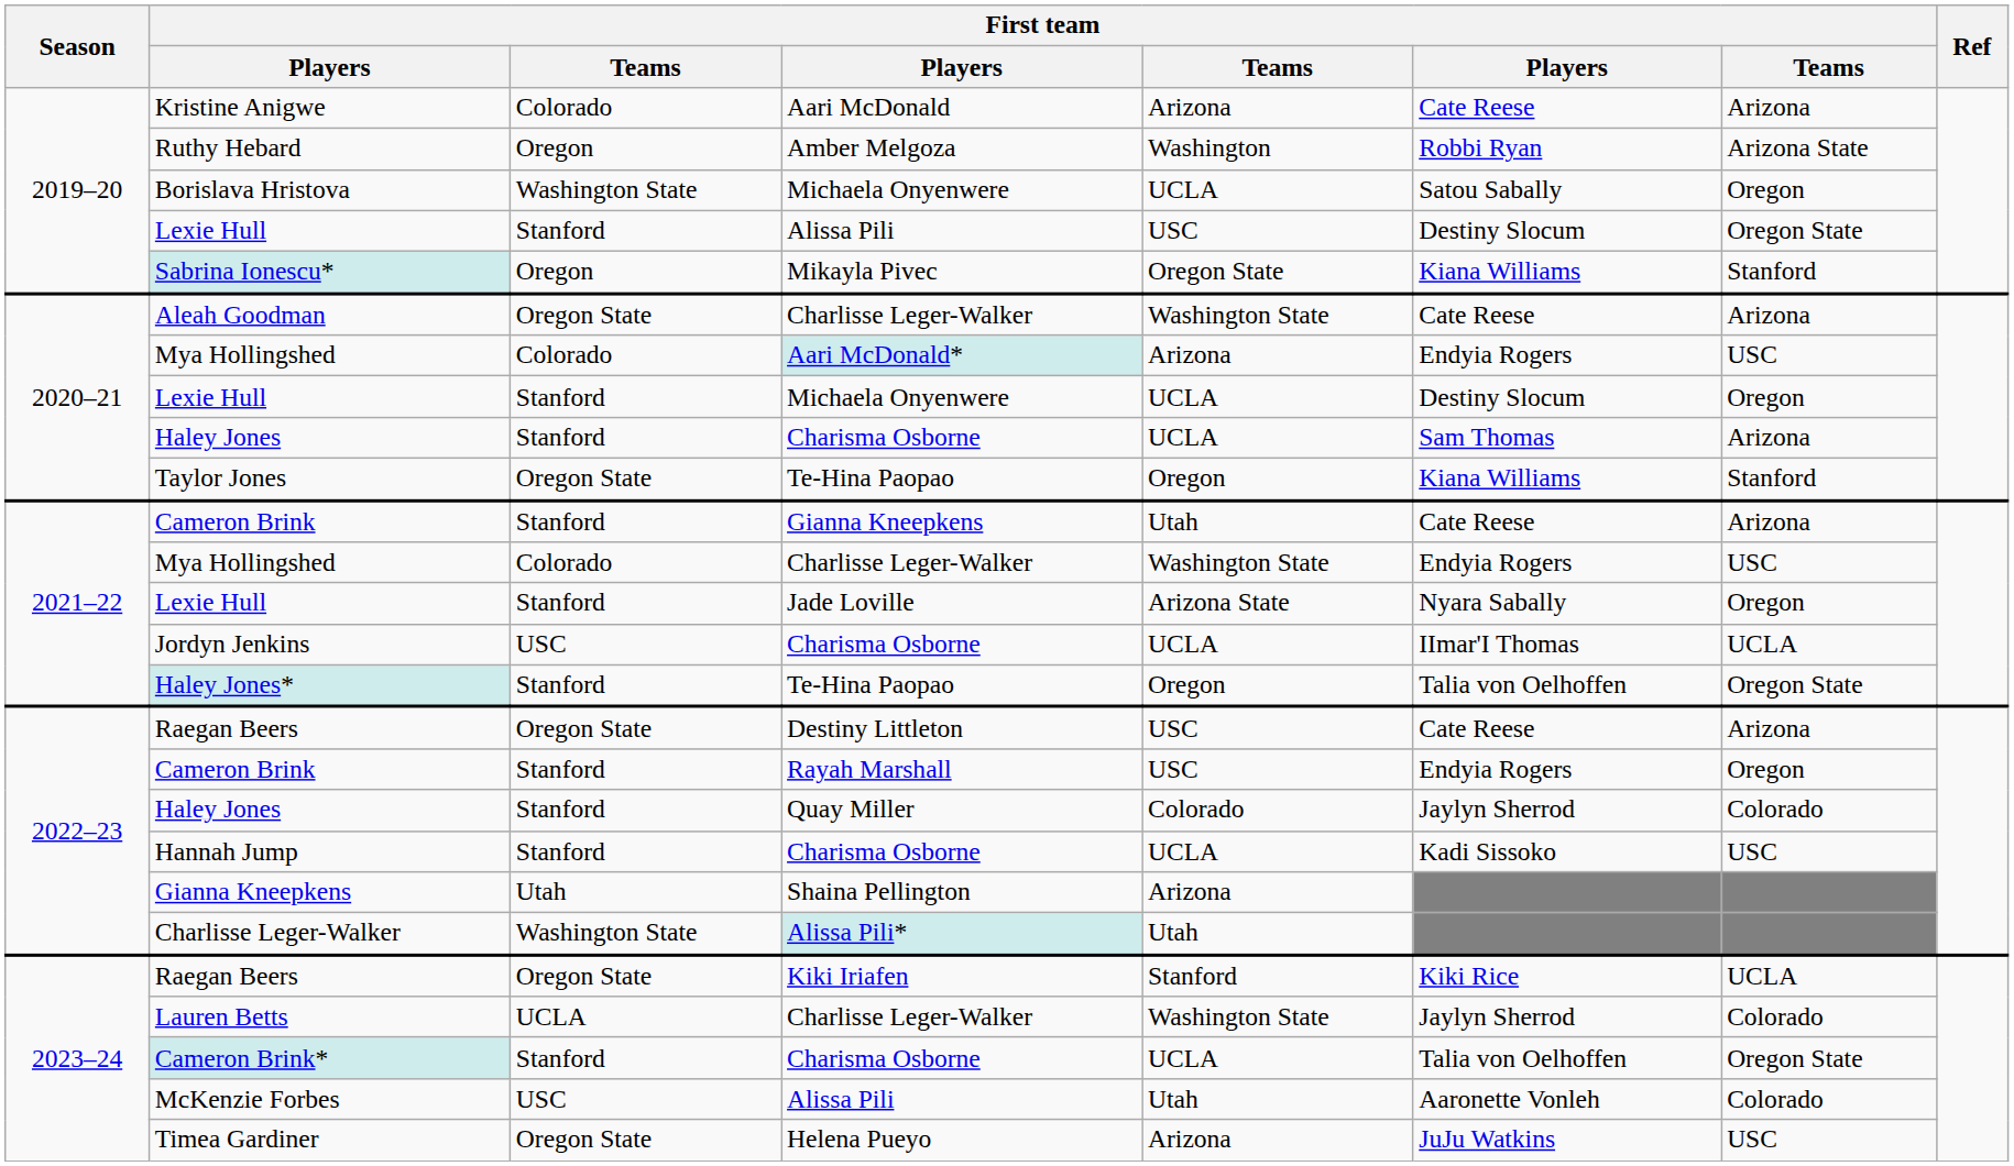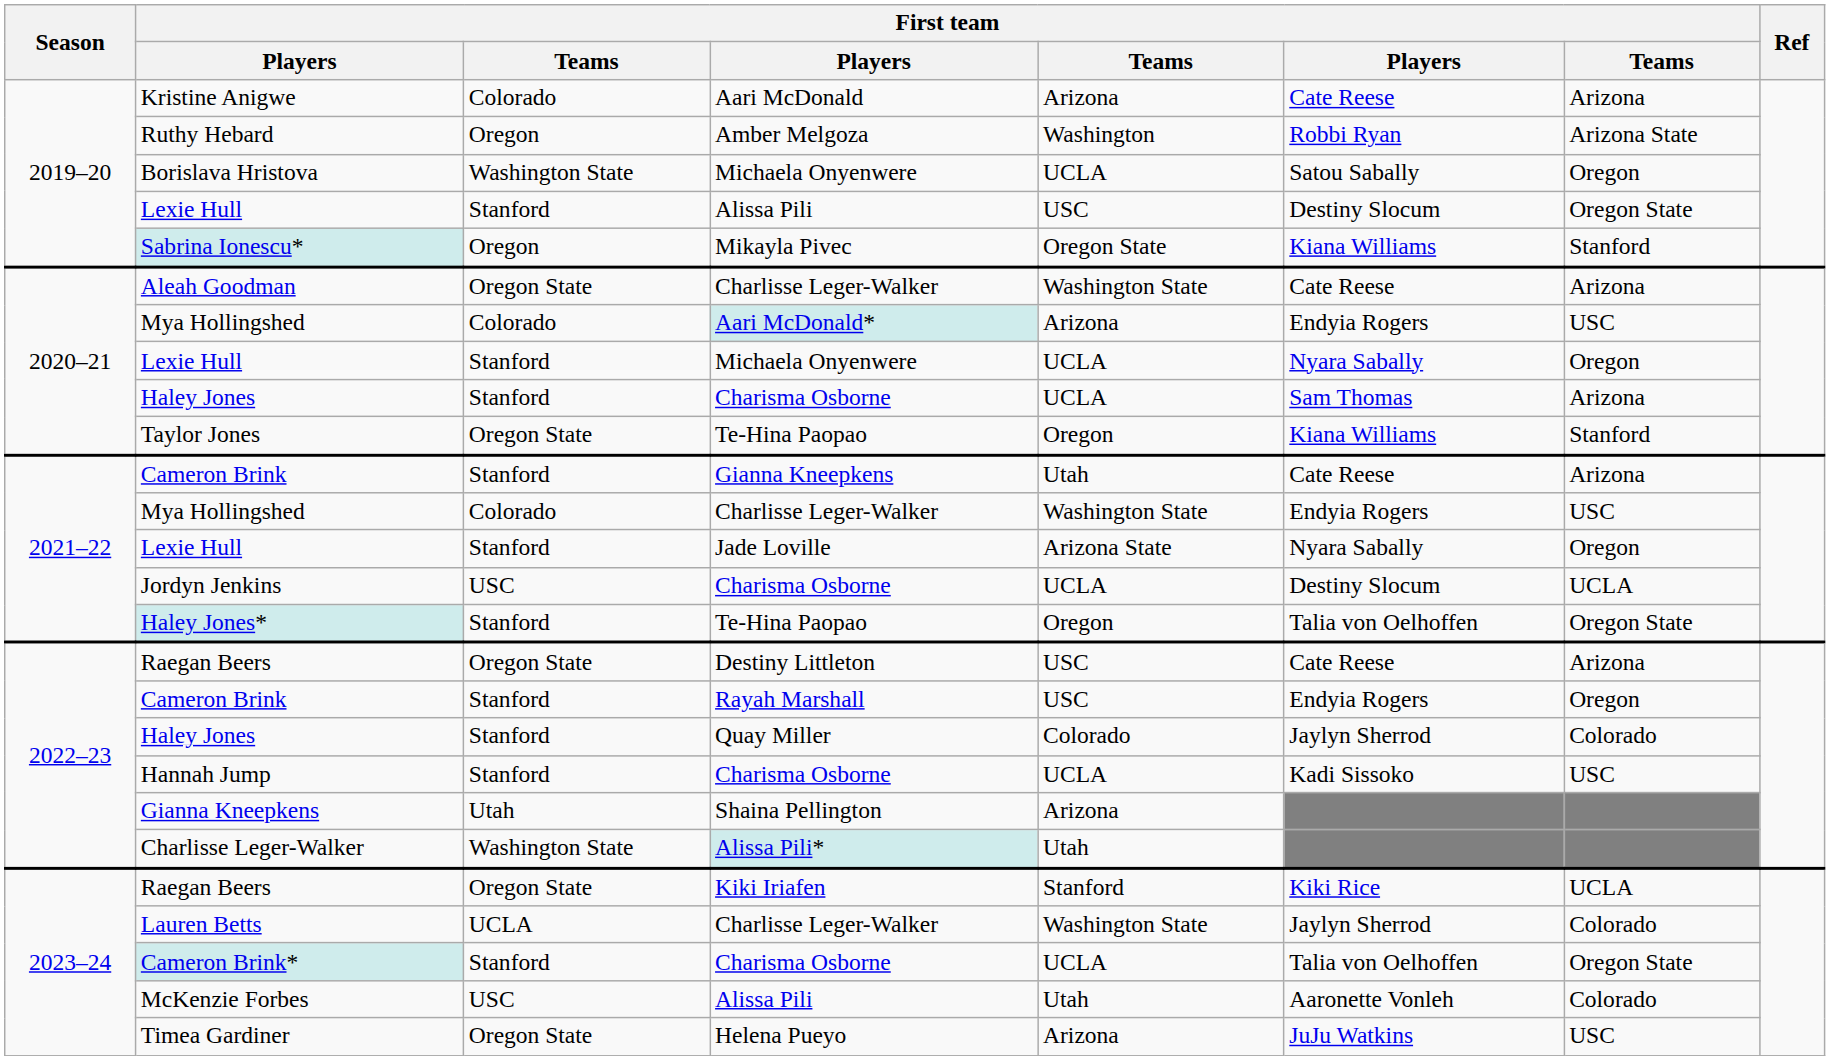 <table class="wikitable" style="width:98%">
 <tr>
 <th rowspan=2>Season</th>
 <th colspan="6">First team</th>
 <th rowspan=2>Ref</th>
 </tr>
 <tr>
 <th>Players</th>
 <th>Teams</th>
 <th>Players</th>
 <th>Teams</th>
 <th>Players</th>
 <th>Teams</th>
 </tr>
 <tr>
 <td rowspan=5 style="text-align:center;">2019–20</td>
 <td>Kristine Anigwe</td>
 <td>Colorado</td>
 <td>Aari McDonald</td>
 <td>Arizona</td>
 <td><a href='#'>Cate Reese</a></td>
 <td>Arizona</td>
 <td rowspan="5" style="text-align:center;"></td>
 </tr>
 <tr>
 <td>Ruthy Hebard</td>
 <td>Oregon</td>
 <td>Amber Melgoza</td>
 <td>Washington</td>
 <td><a href='#'>Robbi Ryan</a></td>
 <td>Arizona State</td>
 </tr>
 <tr>
 <td>Borislava Hristova</td>
 <td>Washington State</td>
 <td>Michaela Onyenwere</td>
 <td>UCLA</td>
 <td>Satou Sabally</td>
 <td>Oregon</td>
 </tr>
 <tr>
 <td><a href='#'>Lexie Hull</a></td>
 <td>Stanford</td>
 <td>Alissa Pili</td>
 <td>USC</td>
 <td>Destiny Slocum</td>
 <td>Oregon State</td>
 </tr>
 <tr>
 <td style="background:#cfecec;"><a href='#'>Sabrina Ionescu</a>*</td>
 <td>Oregon</td>
 <td>Mikayla Pivec</td>
 <td>Oregon State</td>
 <td><a href='#'>Kiana Williams</a></td>
 <td>Stanford</td>
 </tr>
 <tr style="border-top:2px solid black">
 <td rowspan=5 style="text-align:center;">2020–21</td>
 <td><a href='#'>Aleah Goodman</a></td>
 <td>Oregon State</td>
 <td>Charlisse Leger-Walker</td>
 <td>Washington State</td>
 <td>Cate Reese</td>
 <td>Arizona</td>
 <td rowspan="5" style="text-align:center;"></td>
 </tr>
 <tr>
 <td>Mya Hollingshed</td>
 <td>Colorado</td>
 <td style="background:#cfecec;"><a href='#'>Aari McDonald</a>*</td>
 <td>Arizona</td>
 <td>Endyia Rogers</td>
 <td>USC</td>
 </tr>
 <tr>
 <td><a href='#'>Lexie Hull</a></td>
 <td>Stanford</td>
 <td>Michaela Onyenwere</td>
 <td>UCLA</td>
-<td>Destiny Slocum</td>
+<td><a href='#'>Nyara Sabally</a></td>
 <td>Oregon</td>
 </tr>
 <tr>
 <td><a href='#'>Haley Jones</a></td>
 <td>Stanford</td>
 <td><a href='#'>Charisma Osborne</a></td>
 <td>UCLA</td>
 <td><a href='#'>Sam Thomas</a></td>
 <td>Arizona</td>
 </tr>
 <tr>
 <td>Taylor Jones</td>
 <td>Oregon State</td>
 <td>Te-Hina Paopao</td>
 <td>Oregon</td>
 <td><a href='#'>Kiana Williams</a></td>
 <td>Stanford</td>
 </tr>
 <tr style="border-top:2px solid black">
 <td rowspan="5" style="text-align:center;"><a href='#'>2021–22</a></td>
 <td><a href='#'>Cameron Brink</a></td>
 <td>Stanford</td>
 <td><a href='#'>Gianna Kneepkens</a></td>
 <td>Utah</td>
 <td>Cate Reese</td>
 <td>Arizona</td>
 <td rowspan="5" style="text-align:center;"></td>
 </tr>
 <tr>
 <td>Mya Hollingshed</td>
 <td>Colorado</td>
 <td>Charlisse Leger-Walker</td>
 <td>Washington State</td>
 <td>Endyia Rogers</td>
 <td>USC</td>
 </tr>
 <tr>
 <td><a href='#'>Lexie Hull</a></td>
 <td>Stanford</td>
 <td>Jade Loville</td>
 <td>Arizona State</td>
 <td>Nyara Sabally</td>
 <td>Oregon</td>
 </tr>
 <tr>
 <td>Jordyn Jenkins</td>
 <td>USC</td>
 <td><a href='#'>Charisma Osborne</a></td>
 <td>UCLA</td>
-<td>IImar'I Thomas</td>
+<td>Destiny Slocum</td>
 <td>UCLA</td>
 </tr>
 <tr>
 <td style="background:#cfecec;"><a href='#'>Haley Jones</a>*</td>
 <td>Stanford</td>
 <td>Te-Hina Paopao</td>
 <td>Oregon</td>
 <td>Talia von Oelhoffen</td>
 <td>Oregon State</td>
 </tr>
 <tr style="border-top:2px solid black">
 <td rowspan="6" style="text-align:center;"><a href='#'>2022–23</a></td>
 <td>Raegan Beers</td>
 <td>Oregon State</td>
 <td>Destiny Littleton</td>
 <td>USC</td>
 <td>Cate Reese</td>
 <td>Arizona</td>
 <td rowspan="6" style="text-align:center;"></td>
 </tr>
 <tr>
 <td><a href='#'>Cameron Brink</a></td>
 <td>Stanford</td>
 <td><a href='#'>Rayah Marshall</a></td>
 <td>USC</td>
 <td>Endyia Rogers</td>
 <td>Oregon</td>
 </tr>
 <tr>
 <td><a href='#'>Haley Jones</a></td>
 <td>Stanford</td>
 <td>Quay Miller</td>
 <td>Colorado</td>
 <td>Jaylyn Sherrod</td>
 <td>Colorado</td>
 </tr>
 <tr>
 <td>Hannah Jump</td>
 <td>Stanford</td>
 <td><a href='#'>Charisma Osborne</a></td>
 <td>UCLA</td>
 <td>Kadi Sissoko</td>
 <td>USC</td>
 </tr>
 <tr>
 <td><a href='#'>Gianna Kneepkens</a></td>
 <td>Utah</td>
 <td>Shaina Pellington</td>
 <td>Arizona</td>
 <td style="background:#808080"></td>
 <td style="background:#808080"></td>
 </tr>
 <tr>
 <td>Charlisse Leger-Walker</td>
 <td>Washington State</td>
 <td style="background:#cfecec;"><a href='#'>Alissa Pili</a>*</td>
 <td>Utah</td>
 <td style="background:#808080"></td>
 <td style="background:#808080"></td>
 </tr>
 <tr style="border-top:2px solid black">
 <td rowspan="5" style="text-align:center;"><a href='#'>2023–24</a></td>
 <td>Raegan Beers</td>
 <td>Oregon State</td>
 <td><a href='#'>Kiki Iriafen</a></td>
 <td>Stanford</td>
 <td><a href='#'>Kiki Rice</a></td>
 <td>UCLA</td>
 <td rowspan="5" style="text-align:center;"></td>
 </tr>
 <tr>
 <td><a href='#'>Lauren Betts</a></td>
 <td>UCLA</td>
 <td>Charlisse Leger-Walker</td>
 <td>Washington State</td>
 <td>Jaylyn Sherrod</td>
 <td>Colorado</td>
 </tr>
 <tr>
 <td style="background:#cfecec;"><a href='#'>Cameron Brink</a>*</td>
 <td>Stanford</td>
 <td><a href='#'>Charisma Osborne</a></td>
 <td>UCLA</td>
 <td>Talia von Oelhoffen</td>
 <td>Oregon State</td>
 </tr>
 <tr>
 <td>McKenzie Forbes</td>
 <td>USC</td>
 <td><a href='#'>Alissa Pili</a></td>
 <td>Utah</td>
 <td>Aaronette Vonleh</td>
 <td>Colorado</td>
 </tr>
 <tr>
 <td>Timea Gardiner</td>
 <td>Oregon State</td>
 <td>Helena Pueyo</td>
 <td>Arizona</td>
 <td><a href='#'>JuJu Watkins</a></td>
 <td>USC</td>
 </tr>
 </table>
